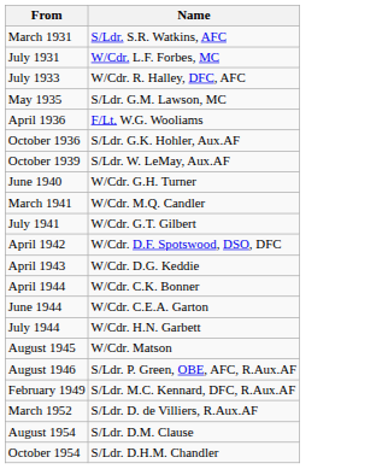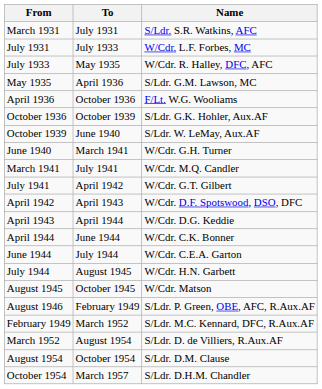 <table class="wikitable">
 <tr>
 <th>From</th>
+<th>To</th>
 <th>Name</th>
 </tr>
 <tr>
 <td>March 1931</td>
+<td>July 1931</td>
 <td><a href='#'>S/Ldr.</a> S.R. Watkins, <a href='#'>AFC</a></td>
 </tr>
 <tr>
 <td>July 1931</td>
+<td>July 1933</td>
 <td><a href='#'>W/Cdr.</a> L.F. Forbes, <a href='#'>MC</a></td>
 </tr>
 <tr>
 <td>July 1933</td>
+<td>May 1935</td>
 <td>W/Cdr. R. Halley, <a href='#'>DFC</a>, AFC</td>
 </tr>
 <tr>
 <td>May 1935</td>
+<td>April 1936</td>
 <td>S/Ldr. G.M. Lawson, MC</td>
 </tr>
 <tr>
 <td>April 1936</td>
+<td>October 1936</td>
 <td><a href='#'>F/Lt.</a> W.G. Wooliams</td>
 </tr>
 <tr>
 <td>October 1936</td>
+<td>October 1939</td>
 <td>S/Ldr. G.K. Hohler, Aux.AF</td>
 </tr>
 <tr>
 <td>October 1939</td>
+<td>June 1940</td>
 <td>S/Ldr. W. LeMay, Aux.AF</td>
 </tr>
 <tr>
 <td>June 1940</td>
+<td>March 1941</td>
 <td>W/Cdr. G.H. Turner</td>
 </tr>
 <tr>
 <td>March 1941</td>
+<td>July 1941</td>
 <td>W/Cdr. M.Q. Candler</td>
 </tr>
 <tr>
 <td>July 1941</td>
+<td>April 1942</td>
 <td>W/Cdr. G.T. Gilbert</td>
 </tr>
 <tr>
 <td>April 1942</td>
+<td>April 1943</td>
 <td>W/Cdr. <a href='#'>D.F. Spotswood</a>, <a href='#'>DSO</a>, DFC</td>
 </tr>
 <tr>
 <td>April 1943</td>
+<td>April 1944</td>
 <td>W/Cdr. D.G. Keddie</td>
 </tr>
 <tr>
 <td>April 1944</td>
+<td>June 1944</td>
 <td>W/Cdr. C.K. Bonner</td>
 </tr>
 <tr>
 <td>June 1944</td>
+<td>July 1944</td>
 <td>W/Cdr. C.E.A. Garton</td>
 </tr>
 <tr>
 <td>July 1944</td>
+<td>August 1945</td>
 <td>W/Cdr. H.N. Garbett</td>
 </tr>
 <tr>
 <td>August 1945</td>
+<td>October 1945</td>
 <td>W/Cdr. Matson</td>
 </tr>
 <tr>
 <td>August 1946</td>
+<td>February 1949</td>
 <td>S/Ldr. P. Green, <a href='#'>OBE</a>, AFC, R.Aux.AF</td>
 </tr>
 <tr>
 <td>February 1949</td>
+<td>March 1952</td>
 <td>S/Ldr. M.C. Kennard, DFC, R.Aux.AF</td>
 </tr>
 <tr>
 <td>March 1952</td>
+<td>August 1954</td>
 <td>S/Ldr. D. de Villiers, R.Aux.AF</td>
 </tr>
 <tr>
 <td>August 1954</td>
+<td>October 1954</td>
 <td>S/Ldr. D.M. Clause</td>
 </tr>
 <tr>
 <td>October 1954</td>
+<td>March 1957</td>
 <td>S/Ldr. D.H.M. Chandler</td>
 </tr>
 </table>
